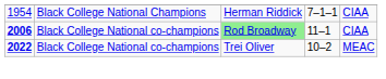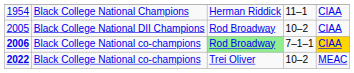 <table class="wikitable">
 <tr>
 </tr>
 <tr>
 <td><a href='#'>1954</a></td>
 <td><a href='#'>Black College National Champions</a></td>
 <td><a href='#'>Herman Riddick</a></td>
-<td>7–1–1</td>
+<td>11–1</td>
+<td><a href='#'>CIAA</a></td>
+</tr>
+<tr>
+<td><a href='#'>2005</a></td>
+<td><a href='#'>Black College National DII Champions</a></td>
+<td><a href='#'>Rod Broadway</a></td>
+<td>10–2</td>
 <td><a href='#'>CIAA</a></td>
 </tr>
 <tr>
 <td><strong><a href='#'>2006</a></strong></td>
 <td><a href='#'>Black College National co-champions</a></td>
 <td style="background: lightgreen;"><a href='#'>Rod Broadway</a></td>
-<td>11–1</td>
-<td><a href='#'>CIAA</a></td>
+<td>7–1–1</td>
+<td style="background: gold;"><a href='#'>CIAA</a></td>
 </tr>
 <tr>
 <td><strong><a href='#'>2022</a></strong></td>
 <td><a href='#'>Black College National co-champions</a></td>
 <td><a href='#'>Trei Oliver</a></td>
 <td>10–2</td>
 <td><a href='#'>MEAC</a></td>
 </tr>
 </table>
